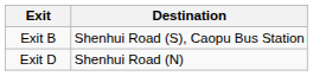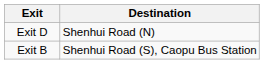 <table class="wikitable">
 <tr>
 <th style="width:70px">Exit</th>
 <th>Destination</th>
 </tr>
 <tr>
+<td align="center">Exit D</td>
+<td>Shenhui Road (N)</td>
+</tr>
+<tr>
 <td align="center">Exit B</td>
 <td>Shenhui Road (S), Caopu Bus Station</td>
 </tr>
-<tr>
-<td align="center">Exit D</td>
-<td>Shenhui Road (N)</td>
-</tr>
 </table>
